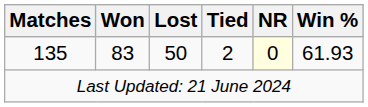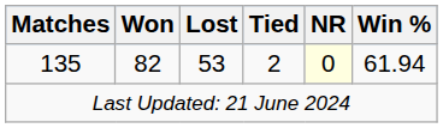 <table class="wikitable plainrowheaders sortable"  style="text-align:center;">
 <tr style="background:#9cf;">
 <th scope="col">Matches</th>
 <th scope="col">Won</th>
 <th scope="col">Lost</th>
 <th scope="col">Tied</th>
 <th scope="col">NR</th>
 <th scope="col">Win %</th>
 </tr>
 <tr>
 <td>135</td>
-<td>83</td>
-<td>50</td>
+<td>82</td>
+<td>53</td>
 <td>2</td>
 <td style="background: lightyellow;">0</td>
-<td>61.93</td>
+<td>61.94</td>
 </tr>
 <tr>
 <td colspan=6><small><em>Last Updated: 21 June 2024</em></small></td>
 </tr>
 </table>
